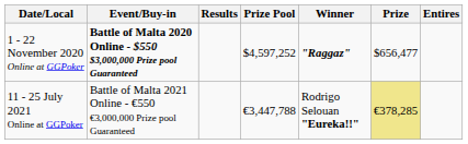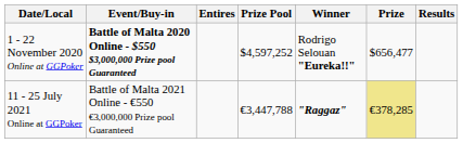 <table class="wikitable" width="100%">
 <tr>
 <th width="18%">Date/Local</th>
 <th !width="20%">Event/Buy-in</th>
-<th !width="10%">Results</th>
+<th !width="10%">Entires</th>
 <th !width="10%">Prize Pool</th>
 <th !width="22%">Winner</th>
 <th !width="10%">Prize</th>
-<th !width="10%">Entires</th>
+<th !width="10%">Results</th>
 </tr>
 <tr>
 <td>1 - 22 November 2020<br><small><em>Online at <a href='#'>GGPoker</a></em></small></td>
 <td> <strong>Battle of Malta 2020 Online - <em>$550<strong><em><br><small>$3,000,000 Prize pool Guaranteed</small></td>
 <td></td>
 <td>$4,597,252</td>
-<td> <strong><em>"Raggaz"</em></strong></td>
+<td> </strong>Rodrigo Selouan<strong><br></em>"Eureka!!"<em></td>
 <td>$656,477</td>
 <td></td>
 </tr>
 <tr>
 <td>11 - 25 July 2021<br><small></em>Online at <a href='#'>GGPoker</a><em></small></td>
 <td> </strong>Battle of Malta 2021 Online - </em>€550</em></strong><br><small>€3,000,000 Prize pool Guaranteed</small></td>
 <td></td>
 <td>€3,447,788</td>
-<td> </strong>Rodrigo Selouan<strong><br></em>"Eureka!!"<em></td>
+<td> <strong><em>"Raggaz"</em></strong></td>
 <td style="background: khaki;">€378,285</td>
 <td></td>
 </tr>
 </table>
